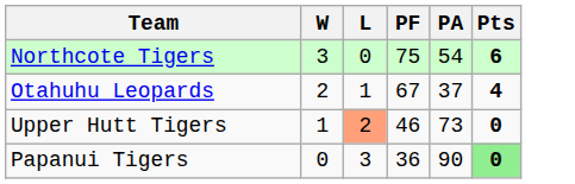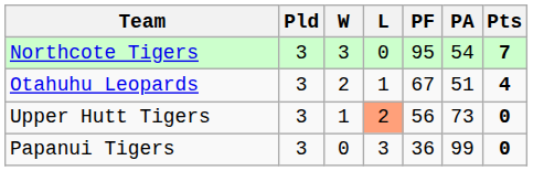 <table class="wikitable" style="text-align:center;">
 <tr>
 <th width=175>Team</th>
+<th width=20 abbr="Played">Pld</th>
 <th width=20 abbr="Won">W</th>
 <th width=20 abbr="Lost">L</th>
 <th width=20 abbr="Points for">PF</th>
 <th width=20 abbr="Points against">PA</th>
 <th width=20 abbr="Points">Pts</th>
 </tr>
 <tr style="background: #ccffcc;">
 <td style="text-align:left;"><a href='#'>Northcote Tigers</a></td>
 <td>3</td>
+<td>3</td>
 <td>0</td>
-<td>75</td>
+<td>95</td>
 <td>54</td>
-<td><strong>6</strong></td>
+<td><strong>7</strong></td>
 </tr>
 <tr>
 <td style="text-align:left;"><a href='#'>Otahuhu Leopards</a></td>
+<td>3</td>
 <td>2</td>
 <td>1</td>
 <td>67</td>
-<td>37</td>
+<td>51</td>
 <td><strong>4</strong></td>
 </tr>
 <tr>
 <td style="text-align:left;">Upper Hutt Tigers</td>
+<td>3</td>
 <td>1</td>
 <td style="background: lightsalmon;">2</td>
-<td>46</td>
+<td>56</td>
 <td>73</td>
 <td><strong>0</strong></td>
 </tr>
 <tr>
 <td style="text-align:left;">Papanui Tigers</td>
+<td>3</td>
 <td>0</td>
 <td>3</td>
 <td>36</td>
-<td>90</td>
-<td style="background: lightgreen;"><strong>0</strong></td>
+<td>99</td>
+<td><strong>0</strong></td>
 </tr>
 </table>
